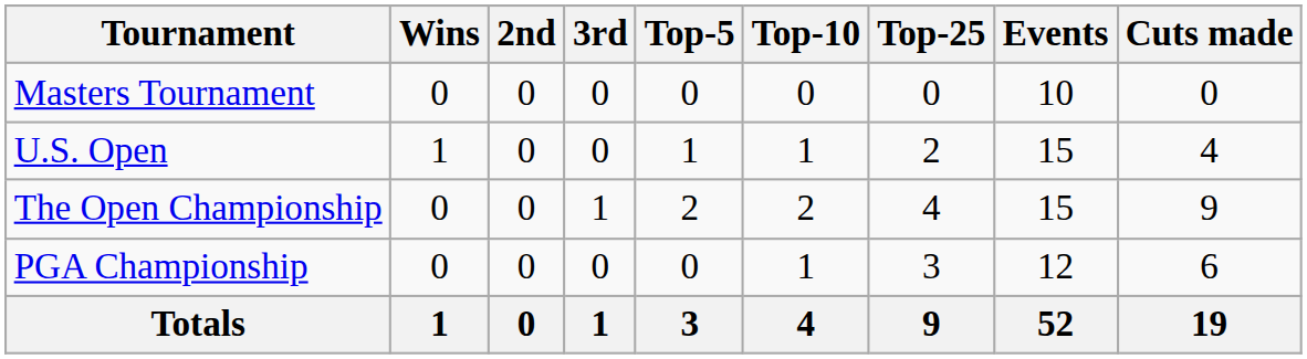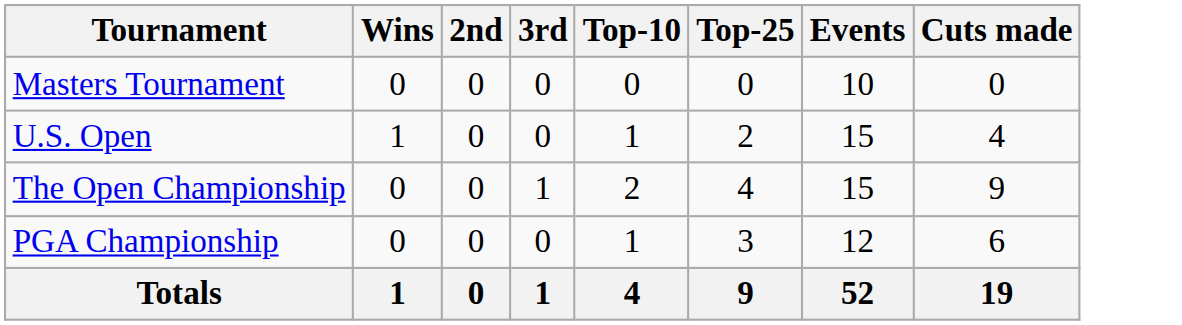 <table class=wikitable style=text-align:center>
 <tr>
 <th>Tournament</th>
 <th>Wins</th>
 <th>2nd</th>
 <th>3rd</th>
-<th>Top-5</th>
 <th>Top-10</th>
 <th>Top-25</th>
 <th>Events</th>
 <th>Cuts made</th>
 </tr>
 <tr>
 <td align=left><a href='#'>Masters Tournament</a></td>
-<td>0</td>
 <td>0</td>
 <td>0</td>
 <td>0</td>
 <td>0</td>
 <td>0</td>
 <td>10</td>
 <td>0</td>
 </tr>
 <tr>
 <td align=left><a href='#'>U.S. Open</a></td>
 <td>1</td>
 <td>0</td>
 <td>0</td>
 <td>1</td>
-<td>1</td>
 <td>2</td>
 <td>15</td>
 <td>4</td>
 </tr>
 <tr>
 <td align=left><a href='#'>The Open Championship</a></td>
 <td>0</td>
 <td>0</td>
 <td>1</td>
 <td>2</td>
-<td>2</td>
 <td>4</td>
 <td>15</td>
 <td>9</td>
 </tr>
 <tr>
 <td align=left><a href='#'>PGA Championship</a></td>
-<td>0</td>
 <td>0</td>
 <td>0</td>
 <td>0</td>
 <td>1</td>
 <td>3</td>
 <td>12</td>
 <td>6</td>
 </tr>
 <tr>
 <th>Totals</th>
 <th>1</th>
 <th>0</th>
 <th>1</th>
-<th>3</th>
 <th>4</th>
 <th>9</th>
 <th>52</th>
 <th>19</th>
 </tr>
 </table>
